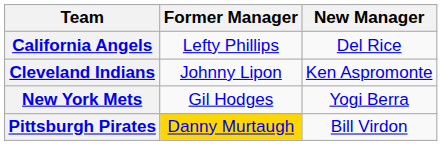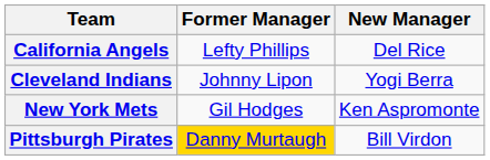 <table class="wikitable plainrowheaders" style="text-align:center;">
 <tr>
 <th>Team</th>
 <th>Former Manager</th>
 <th>New Manager</th>
 </tr>
 <tr>
 <th scope="row" style="text-align:center;"><a href='#'>California Angels</a></th>
 <td><a href='#'>Lefty Phillips</a></td>
 <td><a href='#'>Del Rice</a></td>
 </tr>
 <tr>
 <th scope="row" style="text-align:center;"><a href='#'>Cleveland Indians</a></th>
 <td><a href='#'>Johnny Lipon</a></td>
-<td><a href='#'>Ken Aspromonte</a></td>
+<td><a href='#'>Yogi Berra</a></td>
 </tr>
 <tr>
 <th scope="row" style="text-align:center;"><a href='#'>New York Mets</a></th>
 <td><a href='#'>Gil Hodges</a></td>
-<td><a href='#'>Yogi Berra</a></td>
+<td><a href='#'>Ken Aspromonte</a></td>
 </tr>
 <tr>
 <th scope="row" style="text-align:center;"><a href='#'>Pittsburgh Pirates</a></th>
 <td style="background: gold;"><a href='#'>Danny Murtaugh</a></td>
 <td><a href='#'>Bill Virdon</a></td>
 </tr>
 </table>
